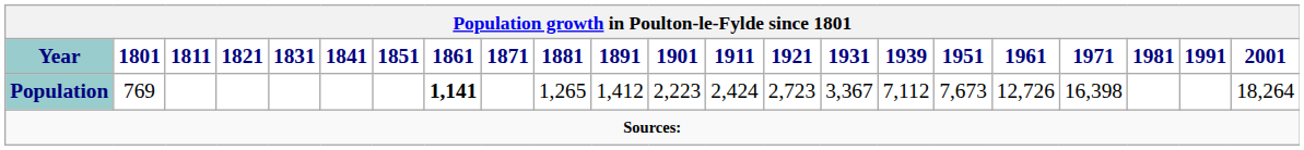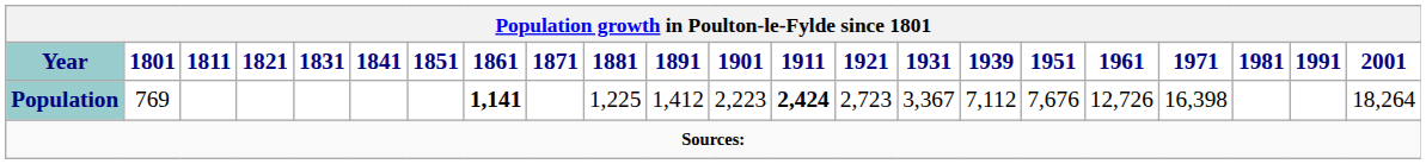 <table class="wikitable" style="font-size:90%;width:70%;border:0px;text-align:center;line-height:120%;">
 <tr>
 <th colspan="22" style="text-align:center;font-size:90%;"><a href='#'>Population growth</a> in Poulton-le-Fylde since 1801</th>
 </tr>
 <tr>
 <th style="background: #99CCCC; color: #000080" height="17">Year</th>
 <th style="background: #FFFFFF; color:#000080;">1801</th>
 <th style="background: #FFFFFF; color:#000080;">1811</th>
 <th style="background: #FFFFFF; color:#000080;">1821</th>
 <th style="background: #FFFFFF; color:#000080;">1831</th>
 <th style="background: #FFFFFF; color:#000080;">1841</th>
 <th style="background: #FFFFFF; color:#000080;">1851</th>
 <th style="background: #FFFFFF; color:#000080;">1861</th>
 <th style="background: #FFFFFF; color:#000080;">1871</th>
 <th style="background: #FFFFFF; color:#000080;">1881</th>
 <th style="background: #FFFFFF; color:#000080;">1891</th>
 <th style="background: #FFFFFF; color:#000080;">1901</th>
 <th style="background: #FFFFFF; color:#000080;">1911</th>
 <th style="background: #FFFFFF; color:#000080;">1921</th>
 <th style="background: #FFFFFF; color:#000080;">1931</th>
 <th style="background: #FFFFFF; color:#000080;">1939</th>
 <th style="background: #FFFFFF; color:#000080;">1951</th>
 <th style="background: #FFFFFF; color:#000080;">1961</th>
 <th style="background: #FFFFFF; color:#000080;">1971</th>
 <th style="background: #FFFFFF; color:#000080;">1981</th>
 <th style="background: #FFFFFF; color:#000080;">1991</th>
 <th style="background: #FFFFFF; color:#000080;">2001</th>
 </tr>
 <tr Align="center">
 <th style="background: #99CCCC; color: #000080" height="17">Population</th>
 <td style="background: #FFFFFF; color: black;">769</td>
 <td style="background: #FFFFFF; color: black;"></td>
 <td style="background: #FFFFFF; color: black;"></td>
 <td style="background: #FFFFFF; color: black;"></td>
 <td style="background: #FFFFFF; color: black;"></td>
 <td style="background: #FFFFFF; color: black;"></td>
 <td style="background: #FFFFFF; color: black;"><strong>1,141</strong></td>
 <td style="background: #FFFFFF; color: black;"></td>
-<td style="background: #FFFFFF; color: black;">1,265</td>
+<td style="background: #FFFFFF; color: black;">1,225</td>
 <td style="background: #FFFFFF; color: black;">1,412</td>
 <td style="background: #FFFFFF; color: black;">2,223</td>
-<td style="background: #FFFFFF; color: black;">2,424</td>
+<td style="background: #FFFFFF; color: black;"><strong>2,424</strong></td>
 <td style="background: #FFFFFF; color: black;">2,723</td>
 <td style="background: #FFFFFF; color: black;">3,367</td>
 <td style="background: #FFFFFF; color: black;">7,112</td>
-<td style="background: #FFFFFF; color: black;">7,673</td>
+<td style="background: #FFFFFF; color: black;">7,676</td>
 <td style="background: #FFFFFF; color: black;">12,726</td>
 <td style="background: #FFFFFF; color: black;">16,398</td>
 <td style="background: #FFFFFF; color: black;"></td>
 <td style="background: #FFFFFF; color: black;"></td>
 <td style="background: #FFFFFF; color: black;">18,264</td>
 </tr>
 <tr>
 <td colspan="22" style="text-align:center;font-size:90%;"><small><strong>Sources: </strong></small></td>
 </tr>
 </table>
